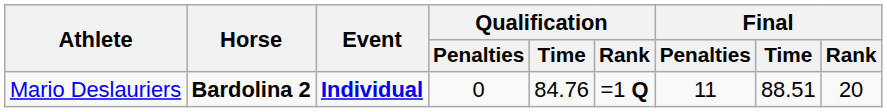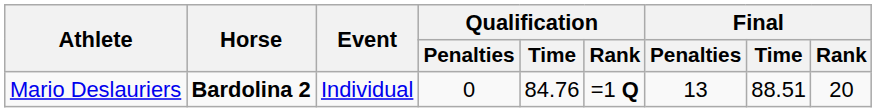 <table class=wikitable style=font-size:90%>
 <tr>
 <th rowspan=2>Athlete</th>
 <th rowspan=2>Horse</th>
 <th rowspan=2>Event</th>
 <th colspan=3>Qualification</th>
 <th colspan=3>Final</th>
 </tr>
 <tr style=font-size:95%>
 <th>Penalties</th>
 <th>Time</th>
 <th>Rank</th>
 <th>Penalties</th>
 <th>Time</th>
 <th>Rank</th>
 </tr>
 <tr align=center>
 <td align=left><a href='#'>Mario Deslauriers</a></td>
 <td align=left><strong>Bardolina 2</strong></td>
-<td align=left><strong><a href='#'>Individual</a></strong></td>
+<td align=left><a href='#'>Individual</a></td>
 <td>0</td>
 <td>84.76</td>
 <td>=1 <strong>Q</strong></td>
-<td>11</td>
+<td>13</td>
 <td>88.51</td>
 <td>20</td>
 </tr>
 </table>
